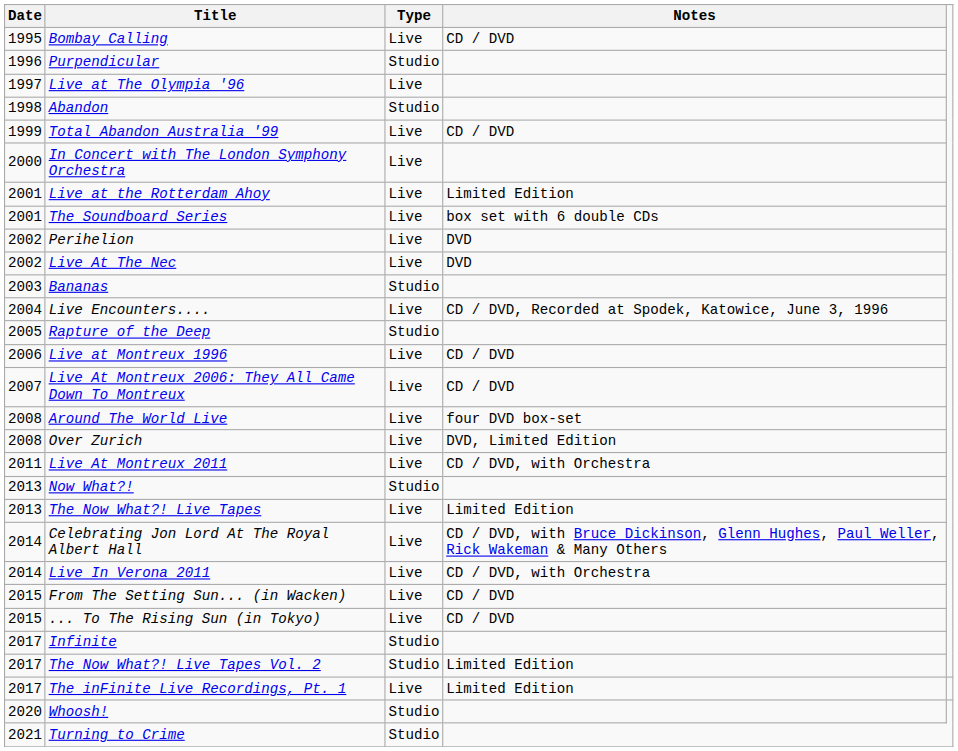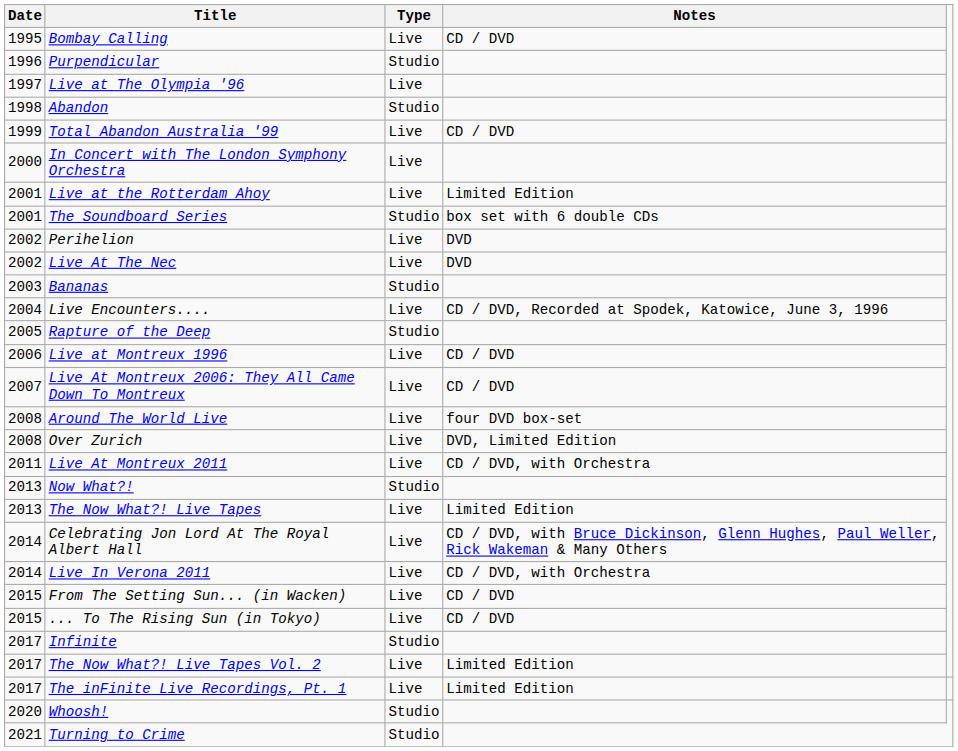 <table class="wikitable">
 <tr>
 <th><strong>Date</strong></th>
 <th>Title</th>
 <th>Type</th>
 <th>Notes</th>
 </tr>
 <tr>
 <td>1995</td>
 <td><a href='#'><em>Bombay Calling</em></a></td>
 <td>Live</td>
 <td>CD / DVD</td>
 </tr>
 <tr>
 <td>1996</td>
 <td><em><a href='#'>Purpendicular</a></em></td>
 <td>Studio</td>
 <td></td>
 </tr>
 <tr>
 <td>1997</td>
 <td><em><a href='#'>Live at The Olympia '96</a></em></td>
 <td>Live</td>
 <td></td>
 </tr>
 <tr>
 <td>1998</td>
 <td><em><a href='#'>Abandon</a></em></td>
 <td>Studio</td>
 <td></td>
 </tr>
 <tr>
 <td>1999</td>
 <td><em><a href='#'>Total Abandon Australia '99</a></em></td>
 <td>Live</td>
 <td>CD / DVD</td>
 </tr>
 <tr>
 <td>2000</td>
 <td><em><a href='#'>In Concert with The London Symphony Orchestra</a></em></td>
 <td>Live</td>
 <td></td>
 </tr>
 <tr>
 <td>2001</td>
 <td><em><a href='#'>Live at the Rotterdam Ahoy</a></em></td>
 <td>Live</td>
 <td>Limited Edition</td>
 </tr>
 <tr>
 <td>2001</td>
 <td><em><a href='#'>The Soundboard Series</a></em></td>
-<td>Live</td>
+<td>Studio</td>
 <td>box set with 6 double CDs</td>
 </tr>
 <tr>
 <td>2002</td>
 <td><em>Perihelion</em></td>
 <td>Live</td>
 <td>DVD</td>
 </tr>
 <tr>
 <td>2002</td>
 <td><em><a href='#'>Live At The Nec</a></em></td>
 <td>Live</td>
 <td>DVD</td>
 </tr>
 <tr>
 <td>2003</td>
 <td><em><a href='#'>Bananas</a></em></td>
 <td>Studio</td>
 <td></td>
 </tr>
 <tr>
 <td>2004</td>
 <td><em>Live Encounters....</em></td>
 <td>Live</td>
 <td>CD / DVD, Recorded at Spodek, Katowice, June 3, 1996</td>
 </tr>
 <tr>
 <td>2005</td>
 <td><em><a href='#'>Rapture of the Deep</a></em></td>
 <td>Studio</td>
 <td></td>
 </tr>
 <tr>
 <td>2006</td>
 <td><em><a href='#'>Live at Montreux 1996</a></em></td>
 <td>Live</td>
 <td>CD / DVD</td>
 </tr>
 <tr>
 <td>2007</td>
 <td><em><a href='#'>Live At Montreux 2006: They All Came Down To Montreux</a></em></td>
 <td>Live</td>
 <td>CD / DVD</td>
 </tr>
 <tr>
 <td>2008</td>
 <td><em><a href='#'>Around The World Live</a></em></td>
 <td>Live</td>
 <td>four DVD box-set</td>
 </tr>
 <tr>
 <td>2008</td>
 <td><em>Over Zurich</em></td>
 <td>Live</td>
 <td>DVD, Limited Edition</td>
 </tr>
 <tr>
 <td>2011</td>
 <td><em><a href='#'>Live At Montreux 2011</a></em></td>
 <td>Live</td>
 <td>CD / DVD, with Orchestra</td>
 </tr>
 <tr>
 <td>2013</td>
 <td><em><a href='#'>Now What?!</a></em></td>
 <td>Studio</td>
 <td></td>
 </tr>
 <tr>
 <td>2013</td>
 <td><em><a href='#'>The Now What?! Live Tapes</a></em></td>
 <td>Live</td>
 <td>Limited Edition</td>
 </tr>
 <tr>
 <td>2014</td>
 <td><em>Celebrating Jon Lord At The Royal Albert Hall</em></td>
 <td>Live</td>
 <td>CD / DVD, with <a href='#'>Bruce Dickinson</a>, <a href='#'>Glenn Hughes</a>, <a href='#'>Paul Weller</a>, <a href='#'>Rick Wakeman</a> & Many Others</td>
 </tr>
 <tr>
 <td>2014</td>
 <td><em><a href='#'>Live In Verona 2011</a></em></td>
 <td>Live</td>
 <td>CD / DVD, with Orchestra</td>
 </tr>
 <tr>
 <td>2015</td>
 <td><em>From The Setting Sun... (in Wacken)</em></td>
 <td>Live</td>
 <td>CD / DVD</td>
 </tr>
 <tr>
 <td>2015</td>
 <td><em>... To The Rising Sun (in Tokyo)</em></td>
 <td>Live</td>
 <td>CD / DVD</td>
 </tr>
 <tr>
 <td>2017</td>
 <td><em><a href='#'>Infinite</a></em></td>
 <td>Studio</td>
 <td></td>
 </tr>
 <tr>
 <td>2017</td>
 <td><em><a href='#'>The Now What?! Live Tapes Vol. 2</a></em></td>
-<td>Studio</td>
+<td>Live</td>
 <td>Limited Edition</td>
 </tr>
 <tr>
 <td>2017</td>
 <td><em><a href='#'>The inFinite Live Recordings, Pt. 1</a></em></td>
 <td>Live</td>
 <td>Limited Edition</td>
 <td></td>
 </tr>
 <tr>
 <td>2020</td>
 <td><em><a href='#'>Whoosh!</a></em></td>
 <td>Studio</td>
 <td></td>
 </tr>
 <tr>
 <td>2021</td>
 <td><em><a href='#'>Turning to Crime</a></em></td>
 <td>Studio</td>
 </tr>
 </table>
